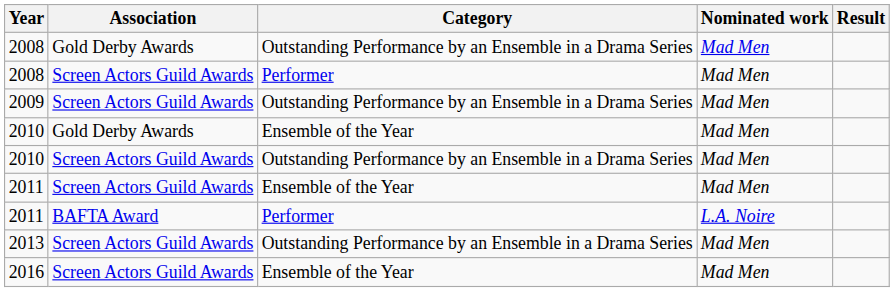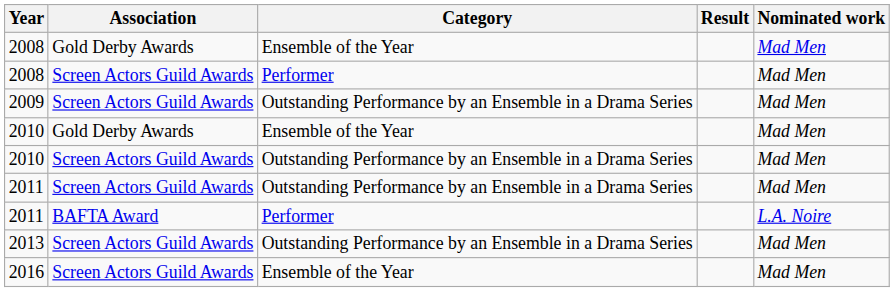 <table class="wikitable sortable">
 <tr>
 <th>Year</th>
 <th>Association</th>
 <th>Category</th>
+<th>Result</th>
 <th>Nominated work</th>
-<th>Result</th>
 </tr>
 <tr>
 <td>2008</td>
 <td>Gold Derby Awards</td>
-<td>Outstanding Performance by an Ensemble in a Drama Series</td>
+<td>Ensemble of the Year</td>
+<td></td>
 <td><em><a href='#'>Mad Men</a></em></td>
-<td></td>
 </tr>
 <tr>
 <td>2008</td>
 <td><a href='#'>Screen Actors Guild Awards</a></td>
 <td><a href='#'>Performer</a></td>
+<td></td>
 <td><em>Mad Men</em></td>
-<td></td>
 </tr>
 <tr>
 <td>2009</td>
 <td><a href='#'>Screen Actors Guild Awards</a></td>
 <td>Outstanding Performance by an Ensemble in a Drama Series</td>
+<td></td>
 <td><em>Mad Men</em></td>
-<td></td>
 </tr>
 <tr>
 <td>2010</td>
 <td>Gold Derby Awards</td>
 <td>Ensemble of the Year</td>
+<td></td>
 <td><em>Mad Men</em></td>
-<td></td>
 </tr>
 <tr>
 <td>2010</td>
 <td><a href='#'>Screen Actors Guild Awards</a></td>
 <td>Outstanding Performance by an Ensemble in a Drama Series</td>
+<td></td>
 <td><em>Mad Men</em></td>
-<td></td>
 </tr>
 <tr>
 <td>2011</td>
 <td><a href='#'>Screen Actors Guild Awards</a></td>
-<td>Ensemble of the Year</td>
+<td>Outstanding Performance by an Ensemble in a Drama Series</td>
+<td></td>
 <td><em>Mad Men</em></td>
-<td></td>
 </tr>
 <tr>
 <td>2011</td>
 <td><a href='#'>BAFTA Award</a></td>
 <td><a href='#'>Performer</a></td>
+<td></td>
 <td><em><a href='#'>L.A. Noire</a></em></td>
-<td></td>
 </tr>
 <tr>
 <td>2013</td>
 <td><a href='#'>Screen Actors Guild Awards</a></td>
 <td>Outstanding Performance by an Ensemble in a Drama Series</td>
+<td></td>
 <td><em>Mad Men</em></td>
-<td></td>
 </tr>
 <tr>
 <td>2016</td>
 <td><a href='#'>Screen Actors Guild Awards</a></td>
 <td>Ensemble of the Year</td>
+<td></td>
 <td><em>Mad Men</em></td>
-<td></td>
 </tr>
 </table>
